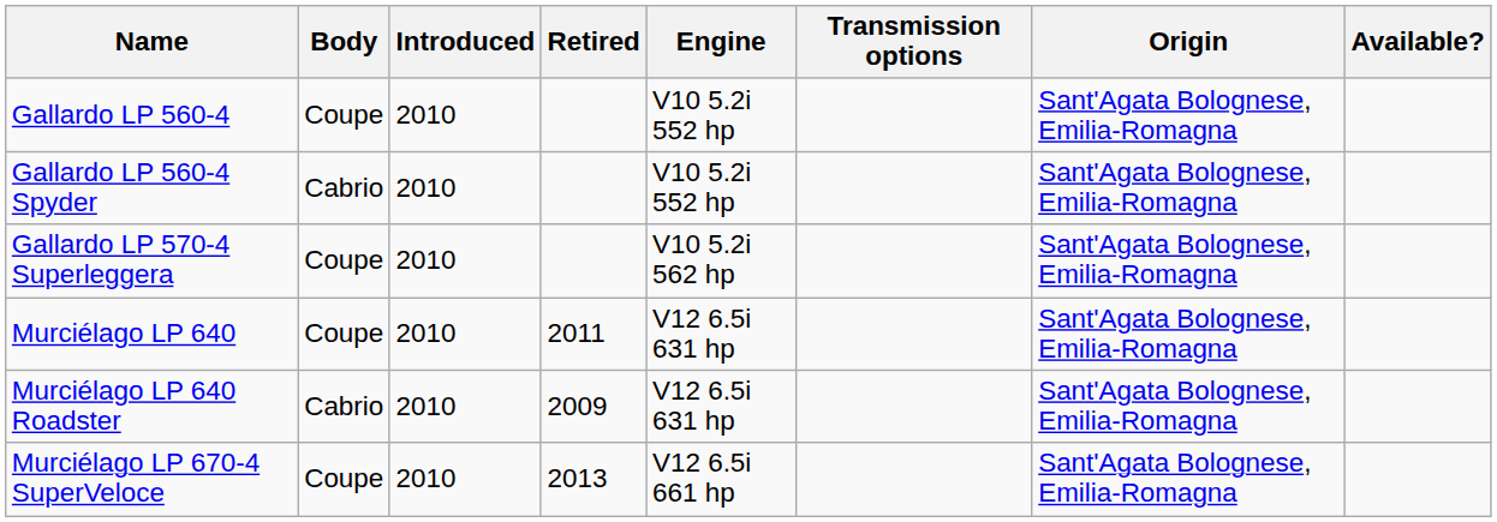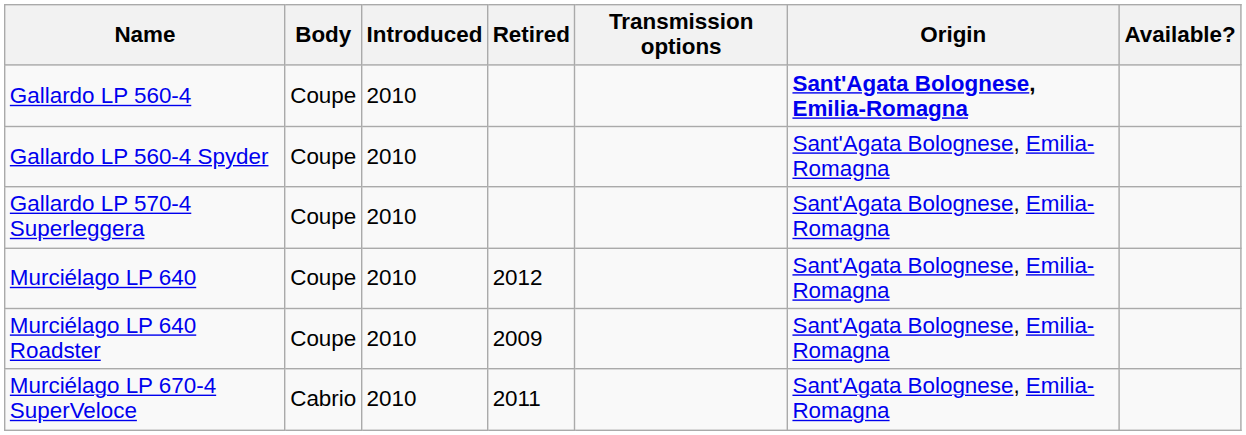 <table class="wikitable sortable" style="width:100%;">
 <tr>
 <th>Name</th>
 <th>Body</th>
 <th>Introduced</th>
 <th>Retired</th>
-<th>Engine</th>
 <th>Transmission options</th>
 <th>Origin</th>
 <th>Available?</th>
 </tr>
 <tr>
 <td><a href='#'>Gallardo LP 560-4</a></td>
 <td>Coupe</td>
 <td>2010</td>
 <td></td>
-<td>V10 5.2i 552 hp</td>
 <td></td>
-<td> <a href='#'>Sant'Agata Bolognese</a>, <a href='#'>Emilia-Romagna</a></td>
+<td><strong> <a href='#'>Sant'Agata Bolognese</a>, <a href='#'>Emilia-Romagna</a></strong></td>
 <td></td>
 </tr>
 <tr>
 <td><a href='#'>Gallardo LP 560-4 Spyder</a></td>
-<td>Cabrio</td>
+<td>Coupe</td>
 <td>2010</td>
 <td></td>
-<td>V10 5.2i 552 hp</td>
 <td></td>
 <td> <a href='#'>Sant'Agata Bolognese</a>, <a href='#'>Emilia-Romagna</a></td>
 <td></td>
 </tr>
 <tr>
 <td><a href='#'>Gallardo LP 570-4 Superleggera</a></td>
 <td>Coupe</td>
 <td>2010</td>
 <td></td>
-<td>V10 5.2i 562 hp</td>
 <td></td>
 <td> <a href='#'>Sant'Agata Bolognese</a>, <a href='#'>Emilia-Romagna</a></td>
 <td></td>
 </tr>
 <tr>
 <td><a href='#'>Murciélago LP 640</a></td>
 <td>Coupe</td>
 <td>2010</td>
-<td>2011</td>
-<td>V12 6.5i 631 hp</td>
+<td>2012</td>
 <td></td>
 <td> <a href='#'>Sant'Agata Bolognese</a>, <a href='#'>Emilia-Romagna</a></td>
 <td></td>
 </tr>
 <tr>
 <td><a href='#'>Murciélago LP 640 Roadster</a></td>
-<td>Cabrio</td>
+<td>Coupe</td>
 <td>2010</td>
 <td>2009</td>
-<td>V12 6.5i 631 hp</td>
 <td></td>
 <td> <a href='#'>Sant'Agata Bolognese</a>, <a href='#'>Emilia-Romagna</a></td>
 <td></td>
 </tr>
 <tr>
 <td><a href='#'>Murciélago LP 670-4 SuperVeloce</a></td>
-<td>Coupe</td>
+<td>Cabrio</td>
 <td>2010</td>
-<td>2013</td>
-<td>V12 6.5i 661 hp</td>
+<td>2011</td>
 <td></td>
 <td> <a href='#'>Sant'Agata Bolognese</a>, <a href='#'>Emilia-Romagna</a></td>
 <td></td>
 </tr>
 </table>
